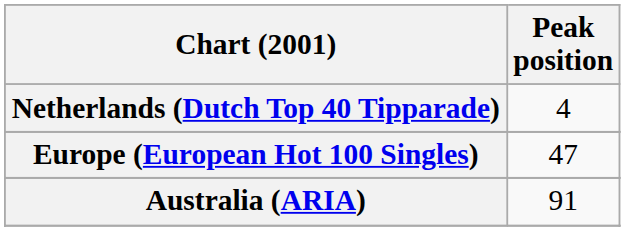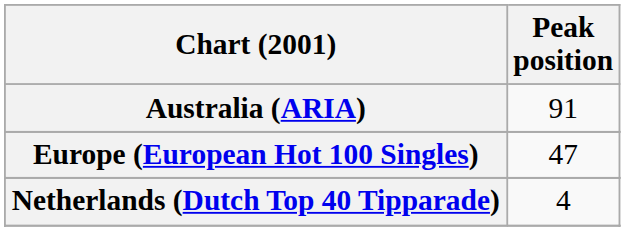 <table class="wikitable sortable plainrowheaders">
 <tr>
 <th>Chart (2001)</th>
 <th>Peak<br>position</th>
 </tr>
 <tr>
-<th scope="row">Netherlands (<a href='#'>Dutch Top 40 Tipparade</a>)</th>
-<td align="center">4</td>
+<th scope="row">Australia (<a href='#'>ARIA</a>)</th>
+<td align="center">91</td>
 </tr>
 <tr>
 </tr>
 <tr>
 </tr>
 <tr>
 <th scope="row">Europe (<a href='#'>European Hot 100 Singles</a>)</th>
 <td align="center">47</td>
 </tr>
 <tr>
 </tr>
 <tr>
 </tr>
 <tr>
 </tr>
 <tr>
-<th scope="row">Australia (<a href='#'>ARIA</a>)</th>
-<td align="center">91</td>
+<th scope="row">Netherlands (<a href='#'>Dutch Top 40 Tipparade</a>)</th>
+<td align="center">4</td>
 </tr>
 <tr>
 </tr>
 <tr>
 </tr>
 <tr>
 </tr>
 <tr>
 </tr>
 <tr>
 </tr>
 <tr>
 </tr>
 <tr>
 </tr>
 <tr>
 </tr>
 <tr>
 </tr>
 <tr>
 </tr>
 <tr>
 </tr>
 </table>
